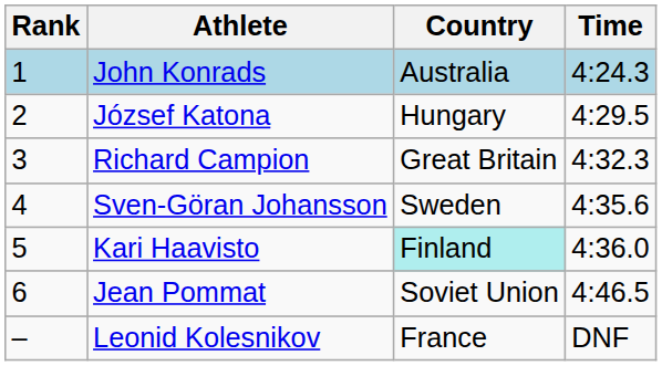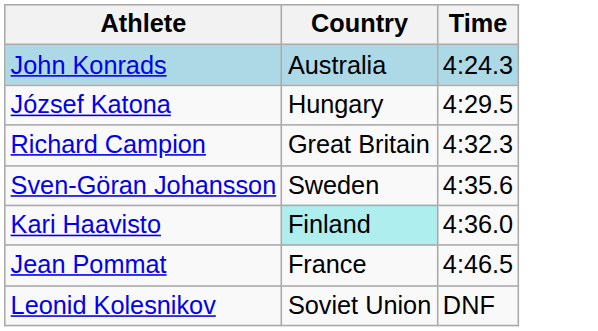 <table class="wikitable">
 <tr>
-<th>Rank</th>
 <th>Athlete</th>
 <th>Country</th>
 <th>Time</th>
 </tr>
 <tr bgcolor=lightblue>
-<td>1</td>
 <td><a href='#'>John Konrads</a></td>
 <td>Australia</td>
 <td>4:24.3</td>
 </tr>
 <tr>
-<td>2</td>
 <td><a href='#'>József Katona</a></td>
 <td>Hungary</td>
 <td>4:29.5</td>
 </tr>
 <tr>
-<td>3</td>
 <td><a href='#'>Richard Campion</a></td>
 <td>Great Britain</td>
 <td>4:32.3</td>
 </tr>
 <tr>
-<td>4</td>
 <td><a href='#'>Sven-Göran Johansson</a></td>
 <td>Sweden</td>
 <td>4:35.6</td>
 </tr>
 <tr>
-<td>5</td>
 <td><a href='#'>Kari Haavisto</a></td>
 <td style="background: paleturquoise;">Finland</td>
 <td>4:36.0</td>
 </tr>
 <tr>
-<td>6</td>
 <td><a href='#'>Jean Pommat</a></td>
-<td>Soviet Union</td>
+<td>France</td>
 <td>4:46.5</td>
 </tr>
 <tr>
-<td>–</td>
 <td><a href='#'>Leonid Kolesnikov</a></td>
-<td>France</td>
+<td>Soviet Union</td>
 <td>DNF</td>
 </tr>
 </table>
